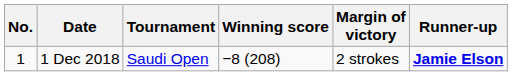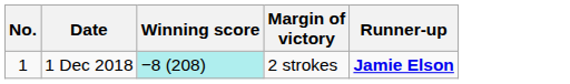 <table class="wikitable" style="font-size:95%;">
 <tr>
 <th>No.</th>
 <th>Date</th>
-<th>Tournament</th>
 <th>Winning score</th>
 <th>Margin of<br>victory</th>
 <th>Runner-up</th>
 </tr>
 <tr>
 <td align=center>1</td>
 <td align=right>1 Dec 2018</td>
-<td><a href='#'>Saudi Open</a></td>
-<td>−8 (208)</td>
+<td style="background: paleturquoise;">−8 (208)</td>
 <td>2 strokes</td>
 <td><strong> <a href='#'>Jamie Elson</a></strong></td>
 </tr>
 </table>
